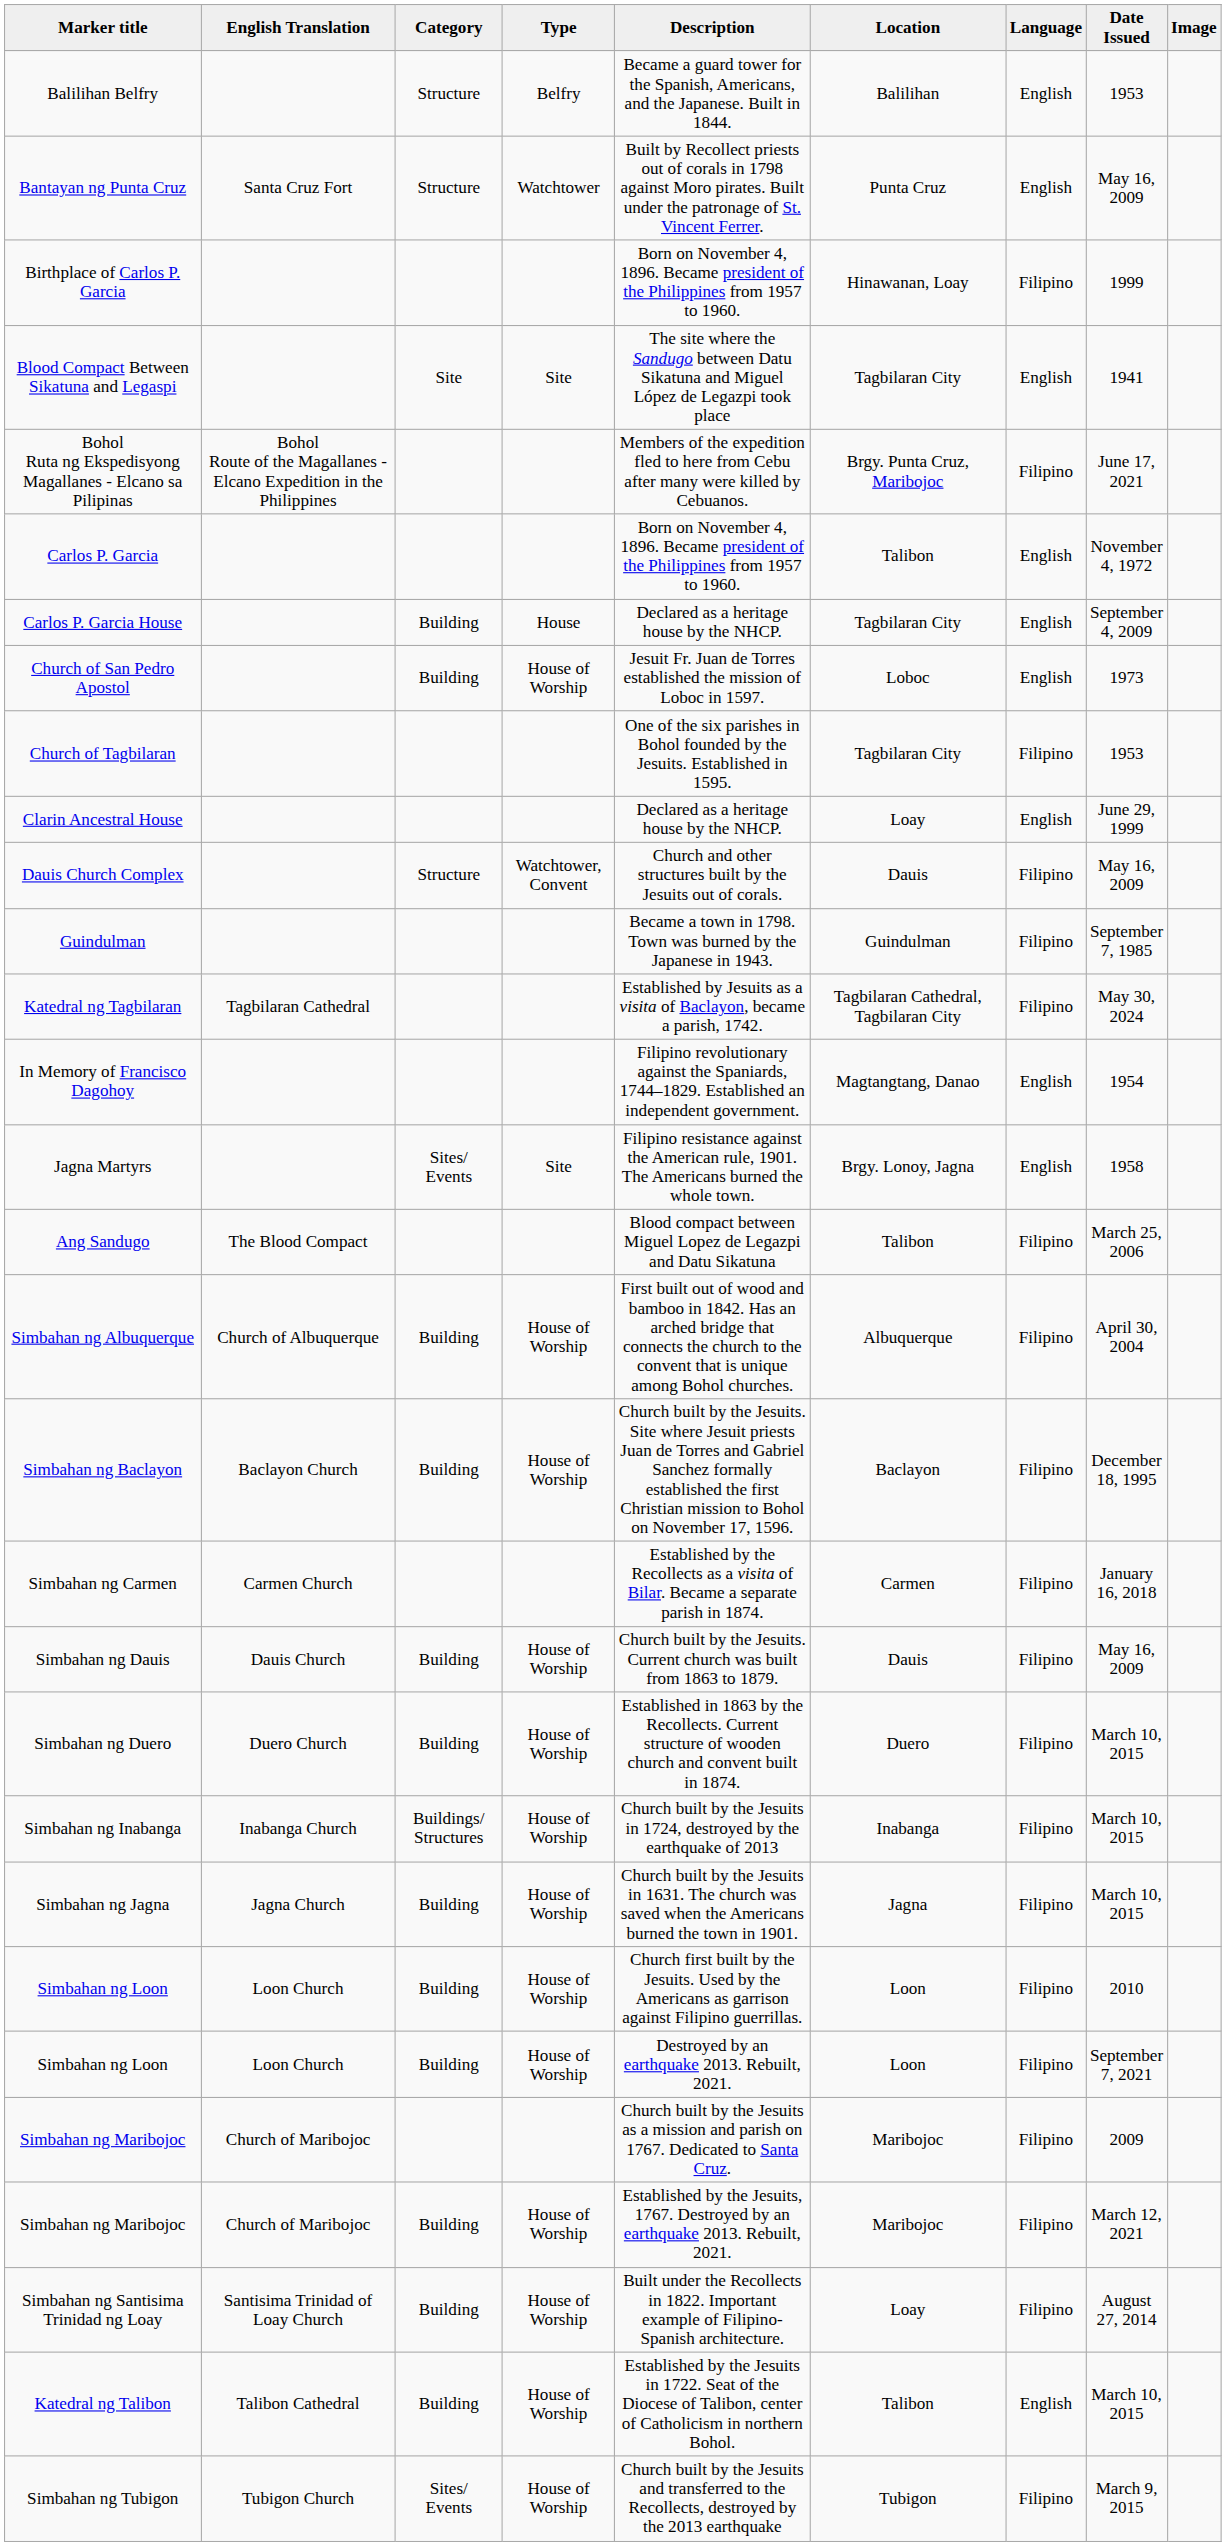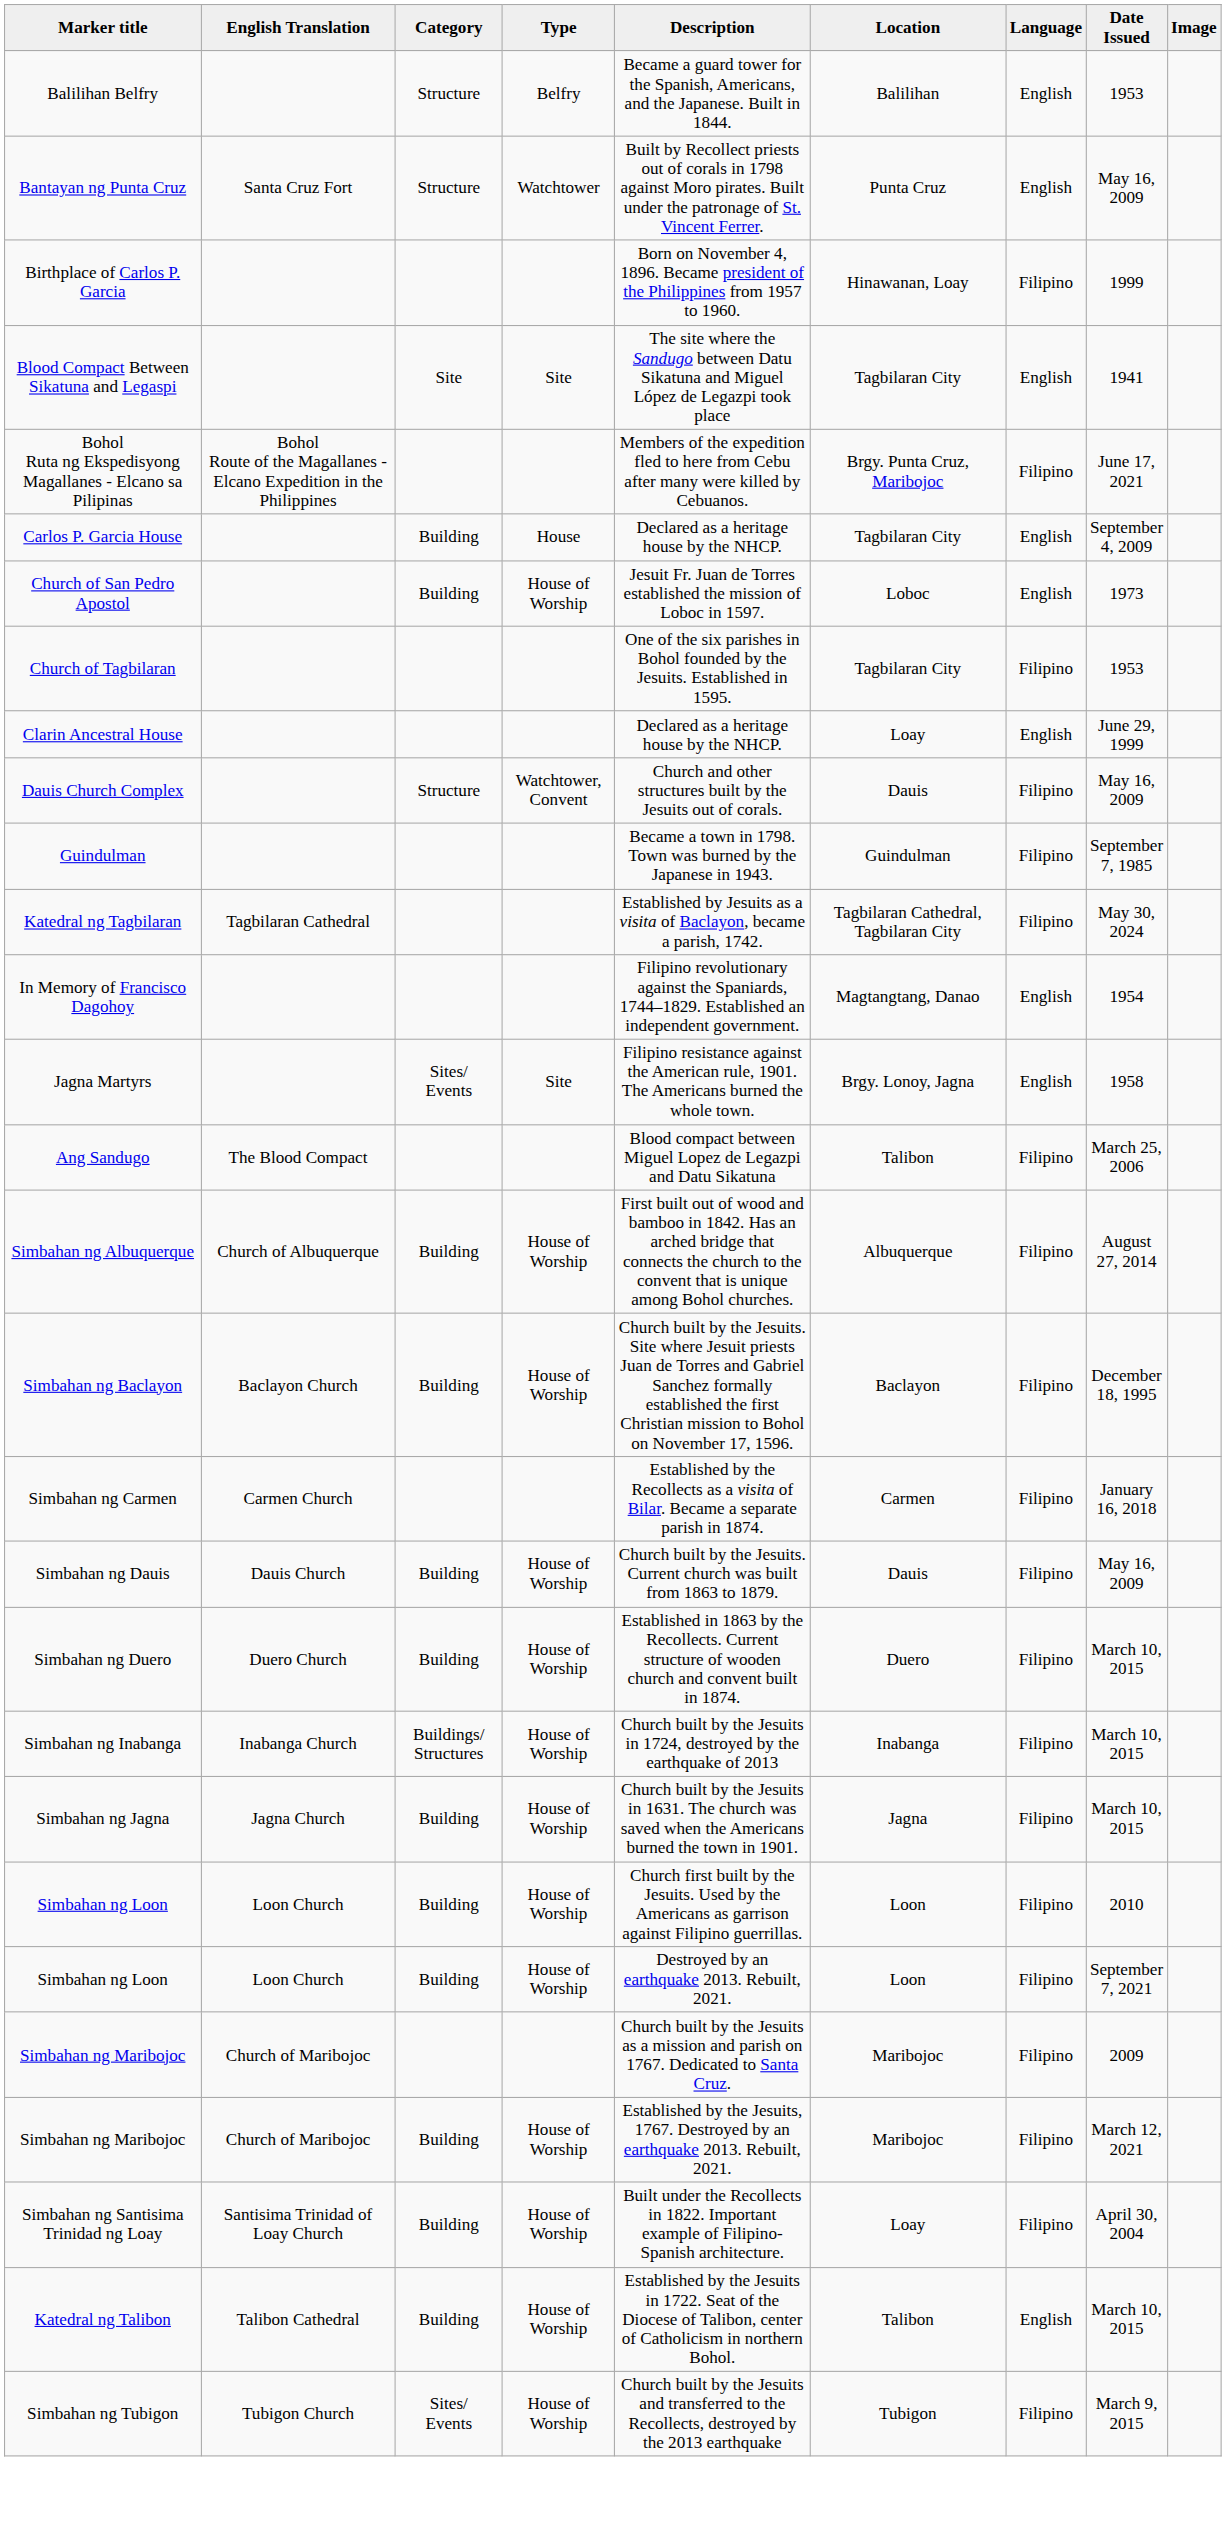 <table class="wikitable" style="width:90%; text-align:center;">
 <tr>
 <th style="width:20%; background:#efefef;">Marker title</th>
 <th style="width:20%; background:#efefef;">English Translation</th>
 <th style="width:10%; background:#efefef;">Category</th>
 <th style="width:10%; background:#efefef;">Type</th>
 <th style="width:20%; background:#efefef;">Description</th>
 <th style="width:20%; background:#efefef;">Location</th>
 <th style="width:10%; background:#efefef;">Language</th>
 <th style="width:10%; background:#efefef;">Date Issued</th>
 <th style="width:10%; background:#efefef;">Image</th>
 </tr>
 <tr>
 <td>Balilihan Belfry</td>
 <td></td>
 <td>Structure</td>
 <td>Belfry</td>
 <td>Became a guard tower for the Spanish, Americans, and the Japanese. Built in 1844.</td>
 <td>Balilihan</td>
 <td>English</td>
 <td>1953</td>
 <td></td>
 </tr>
 <tr>
 <td><a href='#'>Bantayan ng Punta Cruz</a></td>
 <td>Santa Cruz Fort</td>
 <td>Structure</td>
 <td>Watchtower</td>
 <td>Built by Recollect priests out of corals in 1798 against Moro pirates. Built under the patronage of <a href='#'>St. Vincent Ferrer</a>.</td>
 <td>Punta Cruz</td>
 <td>English</td>
 <td>May 16, 2009</td>
 <td></td>
 </tr>
 <tr>
 <td>Birthplace of <a href='#'>Carlos P. Garcia</a></td>
 <td></td>
 <td></td>
 <td></td>
 <td>Born on November 4, 1896. Became <a href='#'>president of the Philippines</a> from 1957 to 1960.</td>
 <td>Hinawanan, Loay</td>
 <td>Filipino</td>
 <td>1999</td>
 <td></td>
 </tr>
 <tr>
 <td><a href='#'>Blood Compact</a> Between <a href='#'>Sikatuna</a> and <a href='#'>Legaspi</a></td>
 <td></td>
 <td>Site</td>
 <td>Site</td>
 <td>The site where the <em><a href='#'>Sandugo</a></em> between Datu Sikatuna and Miguel López de Legazpi took place</td>
 <td>Tagbilaran City</td>
 <td>English</td>
 <td>1941</td>
 <td></td>
 </tr>
 <tr>
 <td>Bohol<br>Ruta ng Ekspedisyong Magallanes - Elcano sa Pilipinas</td>
 <td>Bohol<br>Route of the Magallanes - Elcano Expedition in the Philippines</td>
 <td></td>
 <td></td>
 <td>Members of the expedition fled to  here from Cebu after many were killed by Cebuanos.</td>
 <td>Brgy. Punta Cruz, <a href='#'>Maribojoc</a></td>
 <td>Filipino</td>
 <td>June 17, 2021</td>
-<td></td>
-</tr>
-<tr>
-<td><a href='#'>Carlos P. Garcia</a></td>
-<td></td>
-<td></td>
-<td></td>
-<td>Born on November 4, 1896. Became <a href='#'>president of the Philippines</a> from 1957 to 1960.</td>
-<td>Talibon</td>
-<td>English</td>
-<td>November 4, 1972</td>
 <td></td>
 </tr>
 <tr>
 <td><a href='#'>Carlos P. Garcia House</a></td>
 <td></td>
 <td>Building</td>
 <td>House</td>
 <td>Declared as a heritage house by the NHCP.</td>
 <td>Tagbilaran City</td>
 <td>English</td>
 <td>September 4, 2009</td>
 <td></td>
 </tr>
 <tr>
 <td><a href='#'>Church of San Pedro Apostol</a></td>
 <td></td>
 <td>Building</td>
 <td>House of Worship</td>
 <td>Jesuit Fr. Juan de Torres established the mission of Loboc in 1597.</td>
 <td>Loboc</td>
 <td>English</td>
 <td>1973</td>
 <td></td>
 </tr>
 <tr>
 <td><a href='#'>Church of Tagbilaran</a></td>
 <td></td>
 <td></td>
 <td></td>
 <td>One of the six parishes in Bohol founded by the Jesuits. Established in 1595.</td>
 <td>Tagbilaran City</td>
 <td>Filipino</td>
 <td>1953</td>
 <td></td>
 </tr>
 <tr>
 <td><a href='#'>Clarin Ancestral House</a></td>
 <td></td>
 <td></td>
 <td></td>
 <td>Declared as a heritage house by the NHCP.</td>
 <td>Loay</td>
 <td>English</td>
 <td>June 29, 1999</td>
 <td></td>
 </tr>
 <tr>
 <td><a href='#'>Dauis Church Complex</a></td>
 <td></td>
 <td>Structure</td>
 <td>Watchtower, Convent</td>
 <td>Church and other structures built by the Jesuits out of corals.</td>
 <td>Dauis</td>
 <td>Filipino</td>
 <td>May 16, 2009</td>
 <td></td>
 </tr>
 <tr>
 <td><a href='#'>Guindulman</a></td>
 <td></td>
 <td></td>
 <td></td>
 <td>Became a town in 1798. Town was burned by the Japanese in 1943.</td>
 <td>Guindulman</td>
 <td>Filipino</td>
 <td>September 7, 1985</td>
 <td></td>
 </tr>
 <tr>
 <td><a href='#'>Katedral ng Tagbilaran</a></td>
 <td>Tagbilaran Cathedral</td>
 <td></td>
 <td></td>
 <td>Established by Jesuits as a <em>visita</em> of <a href='#'>Baclayon</a>, became a parish, 1742.</td>
 <td>Tagbilaran Cathedral, Tagbilaran City</td>
 <td>Filipino</td>
 <td>May 30, 2024</td>
 <td></td>
 </tr>
 <tr>
 <td>In Memory of <a href='#'>Francisco Dagohoy</a></td>
 <td></td>
 <td></td>
 <td></td>
 <td>Filipino revolutionary against the Spaniards, 1744–1829. Established an independent government.</td>
 <td>Magtangtang, Danao</td>
 <td>English</td>
 <td>1954</td>
 <td></td>
 </tr>
 <tr>
 <td>Jagna Martyrs</td>
 <td></td>
 <td>Sites/<br>Events</td>
 <td>Site</td>
 <td>Filipino resistance against the American rule, 1901. The Americans burned the whole town.</td>
 <td>Brgy. Lonoy, Jagna</td>
 <td>English</td>
 <td>1958</td>
 <td></td>
 </tr>
 <tr>
 <td><a href='#'>Ang Sandugo</a></td>
 <td>The Blood Compact</td>
 <td></td>
 <td></td>
 <td>Blood compact between Miguel Lopez de Legazpi and Datu Sikatuna</td>
 <td>Talibon</td>
 <td>Filipino</td>
 <td>March 25, 2006</td>
 <td></td>
 </tr>
 <tr>
 <td><a href='#'>Simbahan ng Albuquerque</a></td>
 <td>Church of Albuquerque</td>
 <td>Building</td>
 <td>House of Worship</td>
 <td>First built out of wood and bamboo in 1842. Has an arched bridge that connects the church to the convent that is unique among Bohol churches.</td>
 <td>Albuquerque</td>
 <td>Filipino</td>
-<td>April 30, 2004</td>
+<td>August 27, 2014</td>
 <td></td>
 </tr>
 <tr>
 <td><a href='#'>Simbahan ng Baclayon</a></td>
 <td>Baclayon Church</td>
 <td>Building</td>
 <td>House of Worship</td>
 <td>Church built by the Jesuits. Site where Jesuit priests Juan de Torres and Gabriel Sanchez formally established the first Christian mission to  Bohol on November 17, 1596.</td>
 <td>Baclayon</td>
 <td>Filipino</td>
 <td>December 18, 1995</td>
 <td></td>
 </tr>
 <tr>
 <td>Simbahan ng Carmen</td>
 <td>Carmen Church</td>
 <td></td>
 <td></td>
 <td>Established by the Recollects as a <em>visita</em> of <a href='#'>Bilar</a>. Became a separate parish in 1874.</td>
 <td>Carmen</td>
 <td>Filipino</td>
 <td>January 16, 2018</td>
 <td></td>
 </tr>
 <tr>
 <td>Simbahan ng Dauis</td>
 <td>Dauis Church</td>
 <td>Building</td>
 <td>House of Worship</td>
 <td>Church built by the Jesuits. Current church was built from 1863 to 1879.</td>
 <td>Dauis</td>
 <td>Filipino</td>
 <td>May 16, 2009</td>
 <td></td>
 </tr>
 <tr>
 <td>Simbahan ng Duero</td>
 <td>Duero Church</td>
 <td>Building</td>
 <td>House of Worship</td>
 <td>Established in 1863 by the Recollects. Current structure of wooden church and convent built in 1874.</td>
 <td>Duero</td>
 <td>Filipino</td>
 <td>March 10, 2015</td>
 <td></td>
 </tr>
 <tr>
 <td>Simbahan ng Inabanga</td>
 <td>Inabanga Church</td>
 <td>Buildings/ Structures</td>
 <td>House of Worship</td>
 <td>Church built by the Jesuits in 1724, destroyed by the earthquake of 2013</td>
 <td>Inabanga</td>
 <td>Filipino</td>
 <td>March 10, 2015</td>
 <td></td>
 </tr>
 <tr>
 <td>Simbahan ng Jagna</td>
 <td>Jagna Church</td>
 <td>Building</td>
 <td>House of Worship</td>
 <td>Church built by the Jesuits in 1631. The church was saved when the Americans burned the town in 1901.</td>
 <td>Jagna</td>
 <td>Filipino</td>
 <td>March 10, 2015</td>
 <td></td>
 </tr>
 <tr>
 <td><a href='#'>Simbahan ng Loon</a></td>
 <td>Loon Church</td>
 <td>Building</td>
 <td>House of Worship</td>
 <td>Church first built by the Jesuits. Used by the Americans as garrison against Filipino guerrillas.</td>
 <td>Loon</td>
 <td>Filipino</td>
 <td>2010</td>
 <td></td>
 </tr>
 <tr>
 <td>Simbahan ng Loon</td>
 <td>Loon Church</td>
 <td>Building</td>
 <td>House of Worship</td>
 <td>Destroyed by an <a href='#'>earthquake</a> 2013. Rebuilt, 2021.</td>
 <td>Loon</td>
 <td>Filipino</td>
 <td>September 7, 2021</td>
 <td></td>
 </tr>
 <tr>
 <td><a href='#'>Simbahan ng Maribojoc</a></td>
 <td>Church of Maribojoc</td>
 <td></td>
 <td></td>
 <td>Church built by the Jesuits as a mission and parish on 1767. Dedicated to <a href='#'>Santa Cruz</a>.</td>
 <td>Maribojoc</td>
 <td>Filipino</td>
 <td>2009</td>
 <td></td>
 </tr>
 <tr>
 <td>Simbahan ng Maribojoc</td>
 <td>Church of Maribojoc</td>
 <td>Building</td>
 <td>House of Worship</td>
 <td>Established by the Jesuits, 1767. Destroyed by an <a href='#'>earthquake</a> 2013. Rebuilt, 2021.</td>
 <td>Maribojoc</td>
 <td>Filipino</td>
 <td>March 12, 2021</td>
 <td></td>
 </tr>
 <tr>
 <td>Simbahan ng Santisima Trinidad ng Loay</td>
 <td>Santisima Trinidad of Loay Church</td>
 <td>Building</td>
 <td>House of Worship</td>
 <td>Built under the Recollects in 1822. Important example of Filipino-Spanish architecture.</td>
 <td>Loay</td>
 <td>Filipino</td>
-<td>August 27, 2014</td>
+<td>April 30, 2004</td>
 <td></td>
 </tr>
 <tr>
 <td><a href='#'>Katedral ng Talibon</a></td>
 <td>Talibon Cathedral</td>
 <td>Building</td>
 <td>House of Worship</td>
 <td>Established by the Jesuits in 1722. Seat of the Diocese of Talibon, center of Catholicism in northern Bohol.</td>
 <td>Talibon</td>
 <td>English</td>
 <td>March 10, 2015</td>
 <td></td>
 </tr>
 <tr>
 <td>Simbahan ng Tubigon</td>
 <td>Tubigon Church</td>
 <td>Sites/<br>Events</td>
 <td>House of Worship</td>
 <td>Church built by the Jesuits and transferred to the Recollects, destroyed by the 2013 earthquake</td>
 <td>Tubigon</td>
 <td>Filipino</td>
 <td>March 9, 2015</td>
 <td></td>
 </tr>
 </table>
